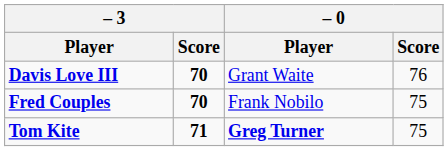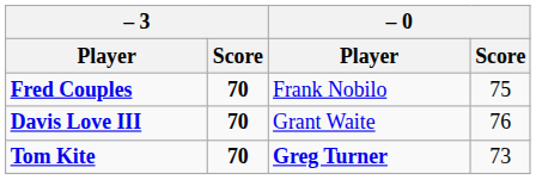 <table class=wikitable>
 <tr>
 <th colspan=2> – 3</th>
 <th colspan=2> – 0</th>
 </tr>
 <tr>
 <th width=145>Player</th>
 <th>Score</th>
 <th width=145>Player</th>
 <th>Score</th>
 </tr>
 <tr>
+<td><strong><a href='#'>Fred Couples</a></strong></td>
+<td align=center><strong>70</strong></td>
+<td><a href='#'>Frank Nobilo</a></td>
+<td align=center>75</td>
+</tr>
+<tr>
 <td><strong><a href='#'>Davis Love III</a></strong></td>
 <td align=center><strong>70</strong></td>
 <td><a href='#'>Grant Waite</a></td>
 <td align=center>76</td>
 </tr>
 <tr>
-<td><strong><a href='#'>Fred Couples</a></strong></td>
+<td><strong><a href='#'>Tom Kite</a></strong></td>
 <td align=center><strong>70</strong></td>
-<td><a href='#'>Frank Nobilo</a></td>
-<td align=center>75</td>
-</tr>
-<tr>
-<td><strong><a href='#'>Tom Kite</a></strong></td>
-<td align=center><strong>71</strong></td>
 <td><strong><a href='#'>Greg Turner</a></strong></td>
-<td align=center>75</td>
+<td align=center>73</td>
 </tr>
 </table>
